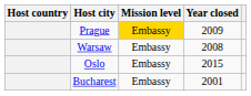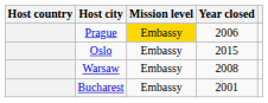 <table class="wikitable plainrowheaders" style="text-align:center;">
 <tr>
 <th scope="col">Host country</th>
 <th scope="col">Host city</th>
 <th scope="col">Mission level</th>
 <th scope="col">Year closed</th>
 <th scope="col"></th>
 </tr>
 <tr>
 <th scope="row"></th>
 <td><a href='#'>Prague</a></td>
 <td style="background: gold;">Embassy</td>
-<td>2009</td>
+<td>2006</td>
+<td></td>
+</tr>
+<tr>
+<th scope="row"></th>
+<td><a href='#'>Oslo</a></td>
+<td>Embassy</td>
+<td>2015</td>
 <td></td>
 </tr>
 <tr>
 <th scope="row"></th>
 <td><a href='#'>Warsaw</a></td>
 <td>Embassy</td>
 <td>2008</td>
 <td></td>
 </tr>
 <tr>
 <th scope="row"></th>
-<td><a href='#'>Oslo</a></td>
-<td>Embassy</td>
-<td>2015</td>
-<td></td>
-</tr>
-<tr>
-<th scope="row"></th>
 <td><a href='#'>Bucharest</a></td>
 <td>Embassy</td>
 <td>2001</td>
 <td></td>
 </tr>
 </table>
